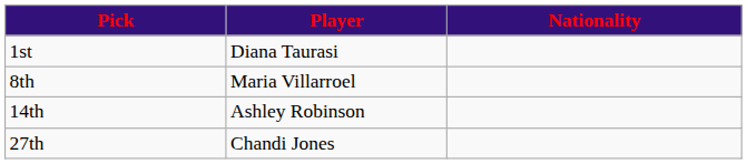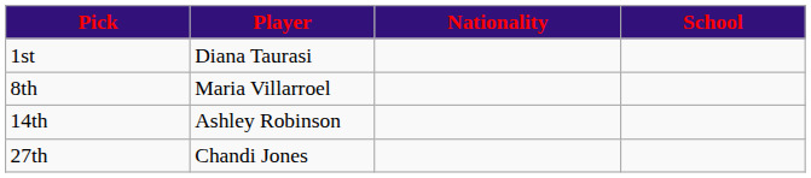 <table class="wikitable sortable">
 <tr>
 <th style="background:#32127a; color:red; width:15%;">Pick</th>
 <th style="background:#32127a; color:red; width:15%;">Player</th>
 <th style="background:#32127a; color:red; width:20%;">Nationality</th>
+<th style="background:#32127a; color:red; width:15%;">School</th>
 </tr>
 <tr>
 <td>1st</td>
 <td>Diana Taurasi</td>
+<td></td>
 <td></td>
 </tr>
 <tr>
 <td>8th</td>
 <td>Maria Villarroel</td>
 <td></td>
+<td></td>
 </tr>
 <tr>
 <td>14th</td>
 <td>Ashley Robinson</td>
+<td></td>
 <td></td>
 </tr>
 <tr>
 <td>27th</td>
 <td>Chandi Jones</td>
 <td></td>
+<td></td>
 </tr>
 </table>
